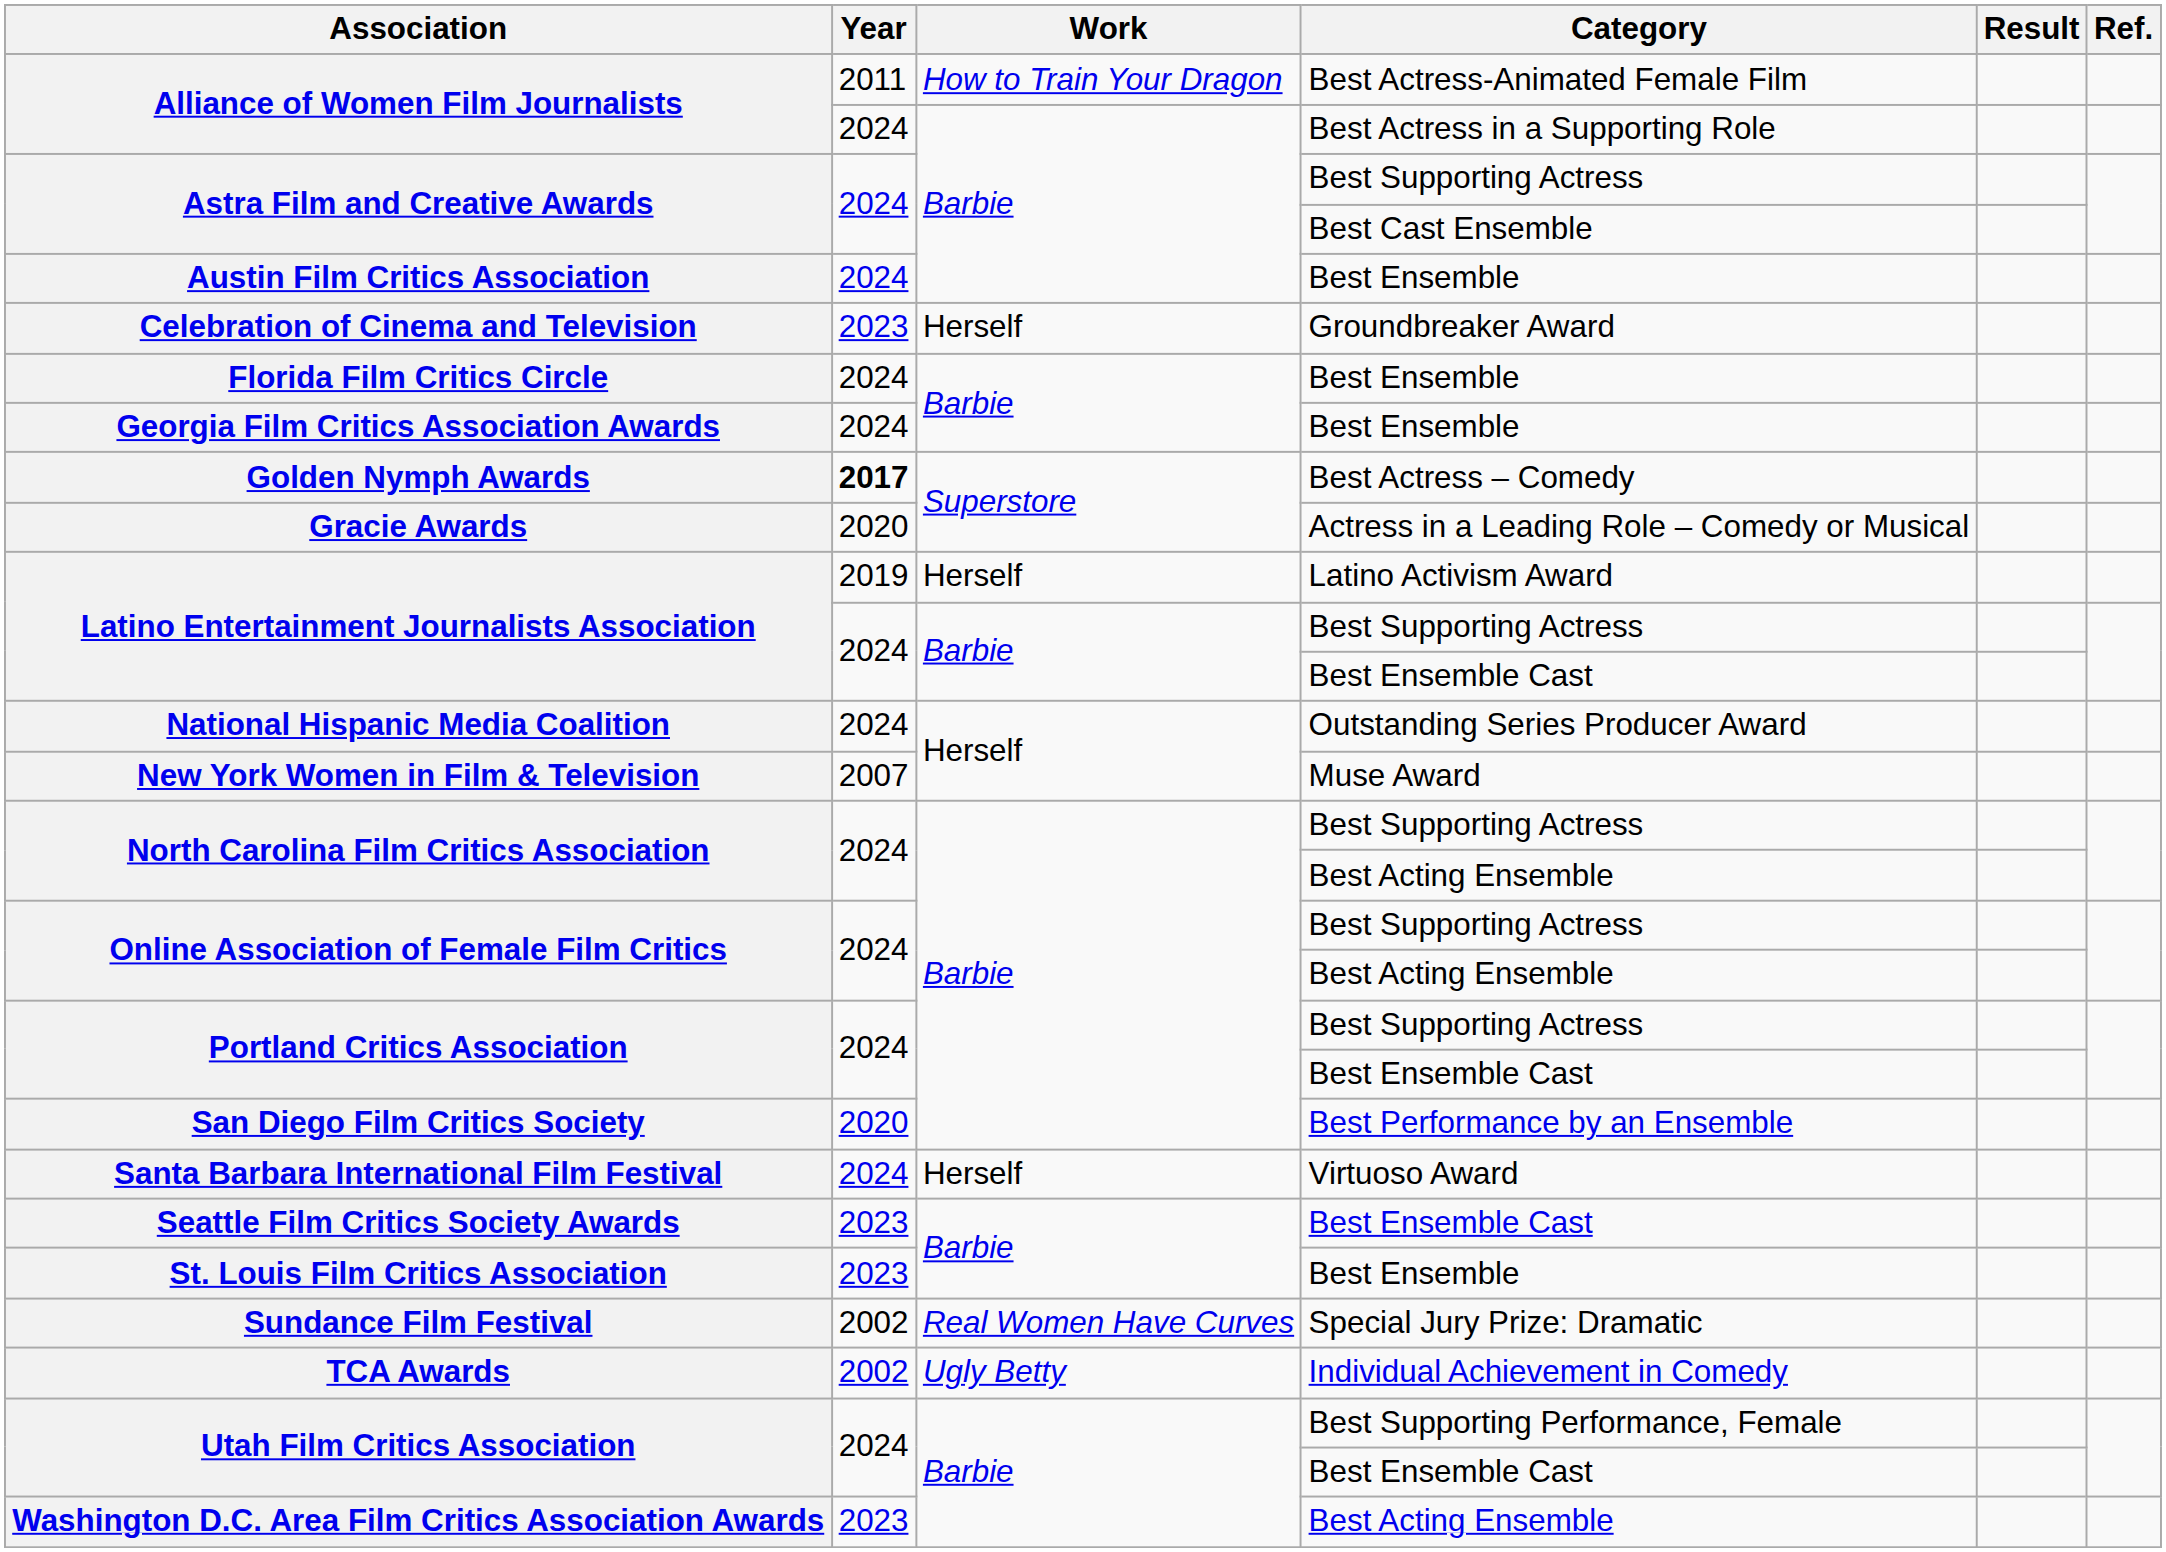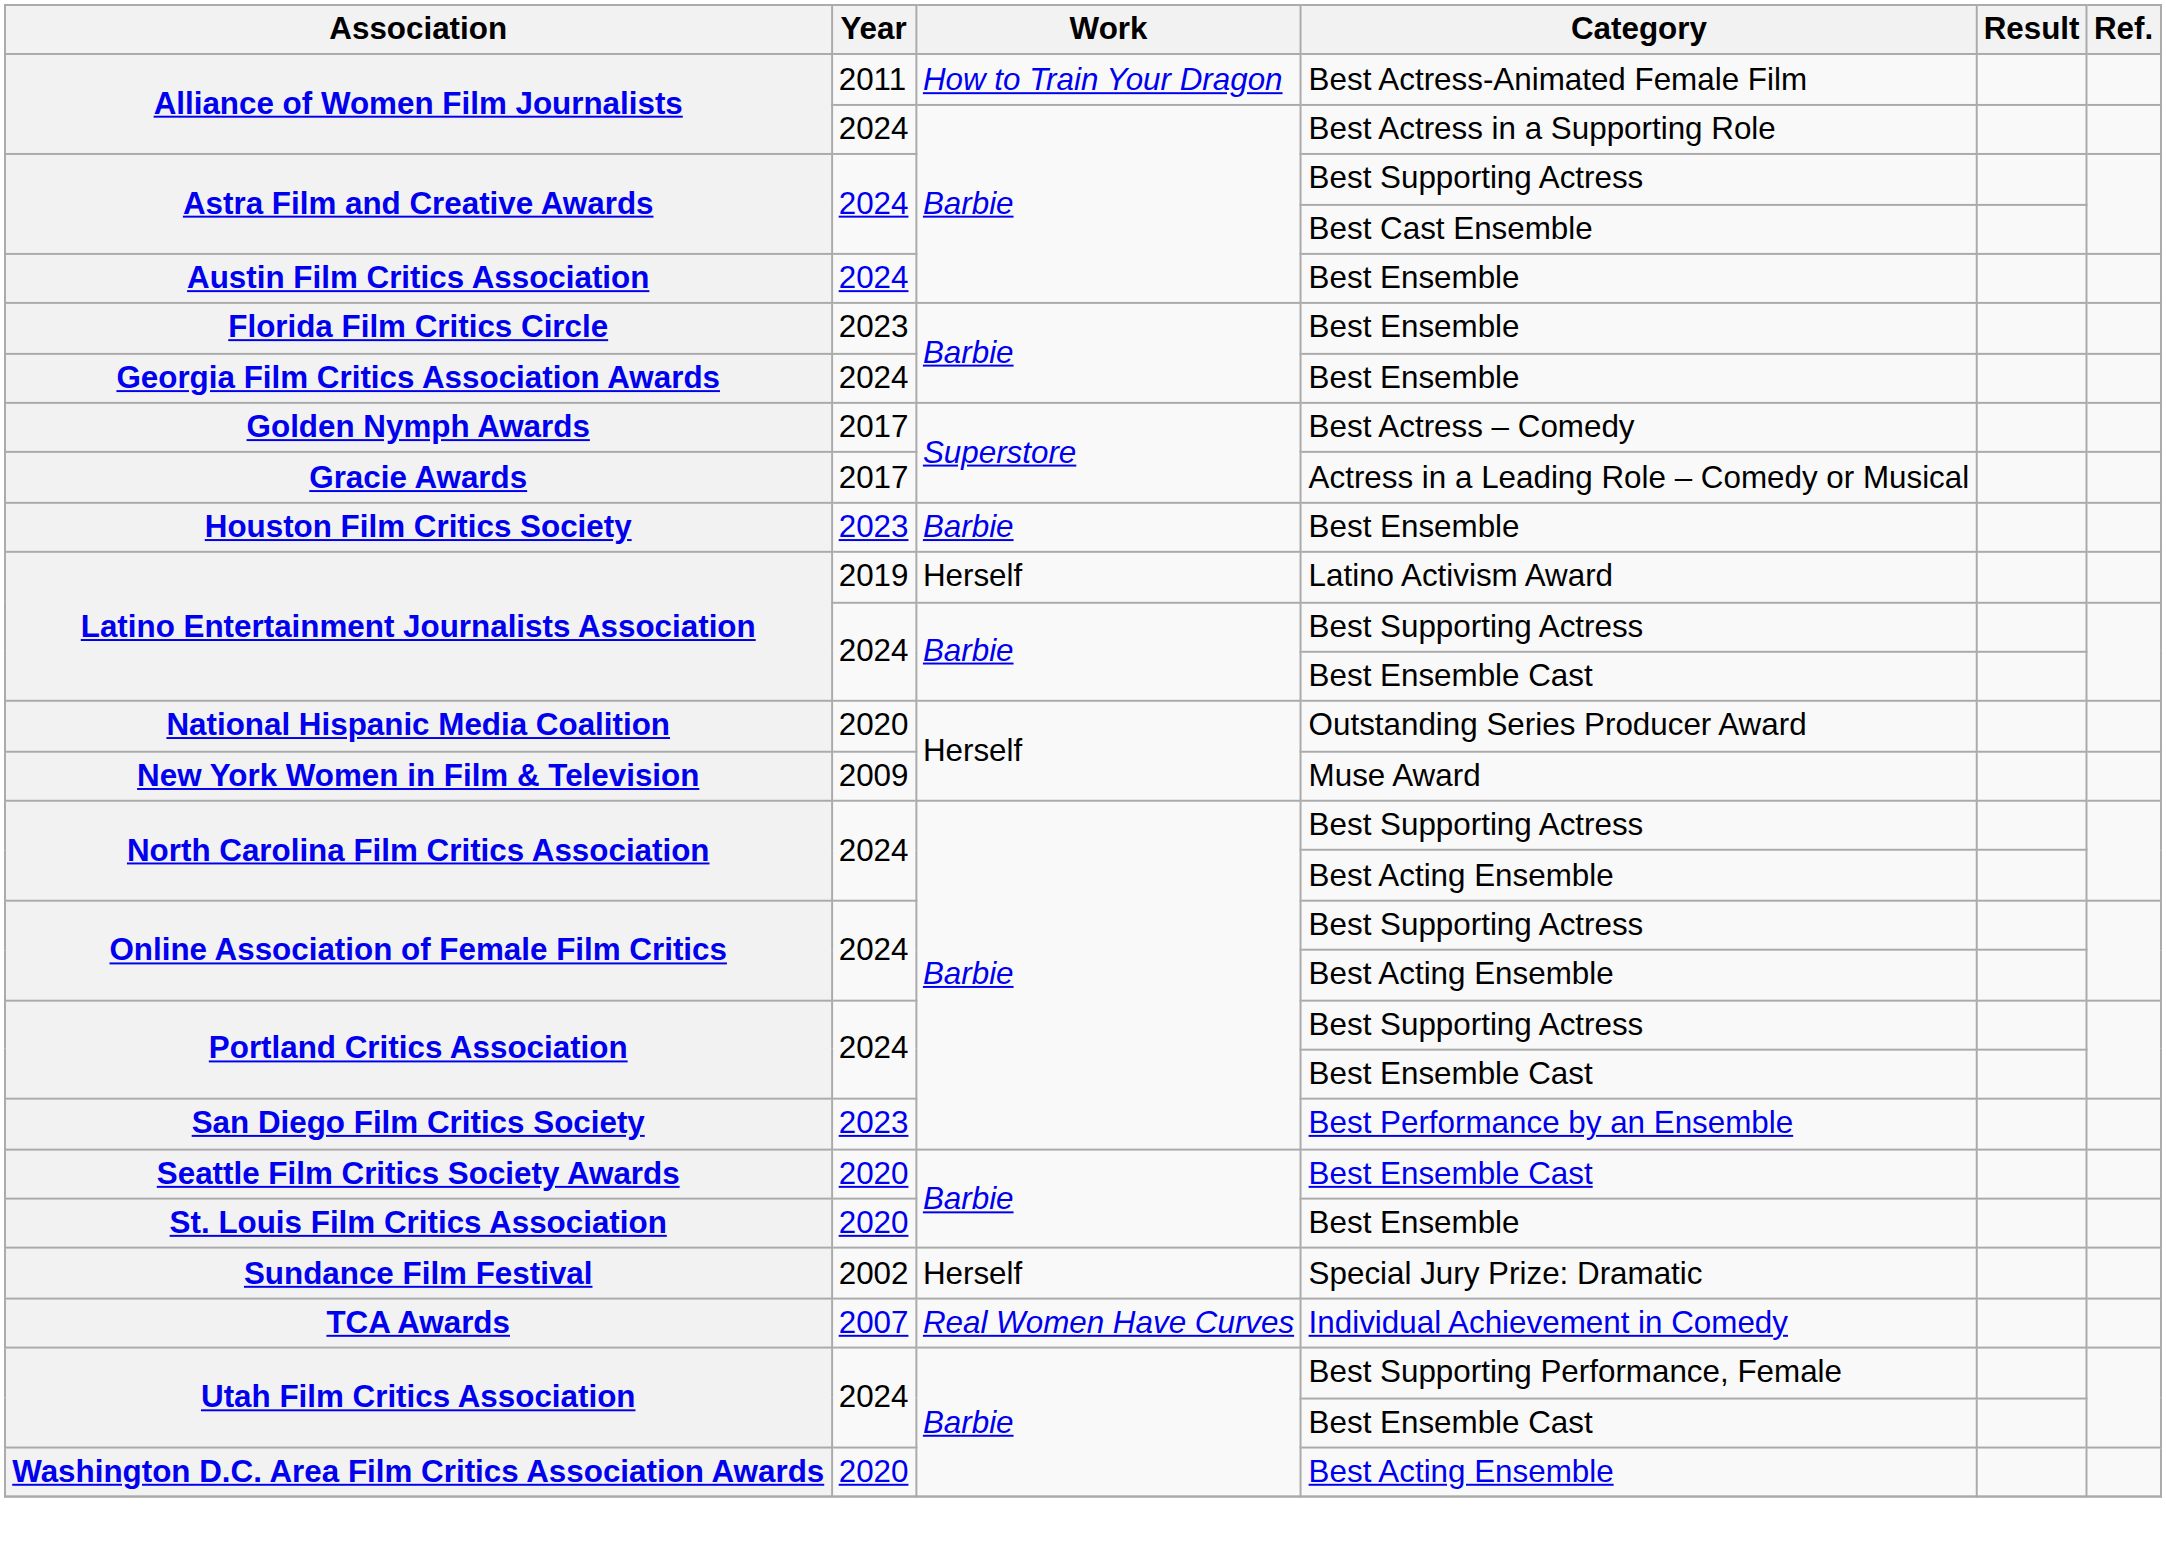 <table class="wikitable">
 <tr>
 <th>Association</th>
 <th>Year</th>
 <th>Work</th>
 <th>Category</th>
 <th>Result</th>
 <th>Ref.</th>
 </tr>
 <tr>
 <th scope="row" rowspan=2><a href='#'>Alliance of Women Film Journalists</a></th>
 <td>2011</td>
 <td><em><a href='#'>How to Train Your Dragon</a></em></td>
 <td>Best Actress-Animated Female Film</td>
 <td></td>
 <td></td>
 </tr>
 <tr>
 <td>2024</td>
 <td rowspan="4"><em><a href='#'>Barbie</a></em></td>
 <td>Best Actress in a Supporting Role</td>
 <td></td>
 <td></td>
 </tr>
 <tr>
 <th scope="row" rowspan=2><a href='#'>Astra Film and Creative Awards</a></th>
 <td rowspan=2><a href='#'>2024</a></td>
 <td>Best Supporting Actress</td>
 <td></td>
 <td rowspan=2></td>
 </tr>
 <tr>
 <td>Best Cast Ensemble</td>
 <td></td>
 </tr>
 <tr>
 <th scope="row"><a href='#'>Austin Film Critics Association</a></th>
 <td><a href='#'>2024</a></td>
 <td>Best Ensemble</td>
 <td></td>
 <td></td>
 </tr>
 <tr>
-<th scope="row"><a href='#'>Celebration of Cinema and Television</a></th>
-<td><a href='#'>2023</a></td>
-<td>Herself</td>
-<td>Groundbreaker Award</td>
-<td></td>
-<td></td>
-</tr>
-<tr>
 <th scope="row" rowspan=1><a href='#'>Florida Film Critics Circle</a></th>
-<td>2024</td>
+<td>2023</td>
 <td rowspan="2"><em><a href='#'>Barbie</a></em></td>
 <td>Best Ensemble</td>
 <td></td>
 <td></td>
 </tr>
 <tr>
 <th scope="row" rowspan=1><a href='#'>Georgia Film Critics Association Awards</a></th>
 <td>2024</td>
 <td>Best Ensemble</td>
 <td></td>
 <td></td>
 </tr>
 <tr>
 <th scope="row"><a href='#'>Golden Nymph Awards</a></th>
-<td><strong>2017</strong></td>
+<td>2017</td>
 <td rowspan="2"><em><a href='#'>Superstore</a></em></td>
 <td>Best Actress – Comedy</td>
 <td></td>
 <td></td>
 </tr>
 <tr>
 <th scope="row"><a href='#'>Gracie Awards</a></th>
-<td>2020</td>
+<td>2017</td>
 <td>Actress in a Leading Role – Comedy or Musical</td>
+<td></td>
+<td></td>
+</tr>
+<tr>
+<th scope="row" rowspan=1><a href='#'>Houston Film Critics Society</a></th>
+<td><a href='#'>2023</a></td>
+<td><em><a href='#'>Barbie</a></em></td>
+<td>Best Ensemble</td>
 <td></td>
 <td></td>
 </tr>
 <tr>
 <th scope="row" rowspan=3><a href='#'>Latino Entertainment Journalists Association</a></th>
 <td>2019</td>
 <td>Herself</td>
 <td>Latino Activism Award</td>
 <td></td>
 <td></td>
 </tr>
 <tr>
 <td rowspan=2>2024</td>
 <td rowspan=2><em><a href='#'>Barbie</a></em></td>
 <td>Best Supporting Actress</td>
 <td></td>
 <td rowspan=2></td>
 </tr>
 <tr>
 <td>Best Ensemble Cast</td>
 <td></td>
 </tr>
 <tr>
 <th scope="row"><a href='#'>National Hispanic Media Coalition</a></th>
-<td>2024</td>
+<td>2020</td>
 <td rowspan="2">Herself</td>
 <td>Outstanding Series Producer Award</td>
 <td></td>
 <td></td>
 </tr>
 <tr>
 <th scope="row"><a href='#'>New York Women in Film & Television</a></th>
-<td>2007</td>
+<td>2009</td>
 <td>Muse Award</td>
 <td></td>
 <td></td>
 </tr>
 <tr>
 <th scope="row" rowspan=2><a href='#'>North Carolina Film Critics Association</a></th>
 <td rowspan=2>2024</td>
 <td rowspan=7><em><a href='#'>Barbie</a></em></td>
 <td>Best Supporting Actress</td>
 <td></td>
 <td rowspan=2></td>
 </tr>
 <tr>
 <td>Best Acting Ensemble</td>
 <td></td>
 </tr>
 <tr>
 <th scope="row" rowspan=2><a href='#'>Online Association of Female Film Critics</a></th>
 <td rowspan=2>2024</td>
 <td>Best Supporting Actress</td>
 <td></td>
 <td rowspan=2></td>
 </tr>
 <tr>
 <td>Best Acting Ensemble</td>
 <td></td>
 </tr>
 <tr>
 <th scope="row" rowspan=2><a href='#'>Portland Critics Association</a></th>
 <td rowspan=2>2024</td>
 <td>Best Supporting Actress</td>
 <td></td>
 <td rowspan=2></td>
 </tr>
 <tr>
 <td>Best Ensemble Cast</td>
 <td></td>
 </tr>
 <tr>
 <th scope="row"><a href='#'>San Diego Film Critics Society</a></th>
-<td><a href='#'>2020</a></td>
+<td><a href='#'>2023</a></td>
 <td><a href='#'>Best Performance by an Ensemble</a></td>
 <td></td>
 <td></td>
 </tr>
 <tr>
-<th scope="row"><a href='#'>Santa Barbara International Film Festival</a></th>
-<td><a href='#'>2024</a></td>
-<td>Herself</td>
-<td>Virtuoso Award</td>
-<td></td>
-<td></td>
-</tr>
-<tr>
 <th scope="row"><a href='#'>Seattle Film Critics Society Awards</a></th>
-<td><a href='#'>2023</a></td>
+<td><a href='#'>2020</a></td>
 <td rowspan="2"><em><a href='#'>Barbie</a></em></td>
 <td><a href='#'>Best Ensemble Cast</a></td>
 <td></td>
 <td></td>
 </tr>
 <tr>
 <th scope="row"><a href='#'>St. Louis Film Critics Association</a></th>
-<td><a href='#'>2023</a></td>
+<td><a href='#'>2020</a></td>
 <td>Best Ensemble</td>
 <td></td>
 <td></td>
 </tr>
 <tr>
 <th scope="row"><a href='#'>Sundance Film Festival</a></th>
 <td>2002</td>
-<td><em><a href='#'>Real Women Have Curves</a></em></td>
+<td>Herself</td>
 <td>Special Jury Prize: Dramatic</td>
 <td></td>
 <td></td>
 </tr>
 <tr>
 <th scope="row"><a href='#'>TCA Awards</a></th>
-<td><a href='#'>2002</a></td>
-<td><em><a href='#'>Ugly Betty</a></em></td>
+<td><a href='#'>2007</a></td>
+<td><em><a href='#'>Real Women Have Curves</a></em></td>
 <td><a href='#'>Individual Achievement in Comedy</a></td>
 <td></td>
 <td></td>
 </tr>
 <tr>
 <th scope="row" rowspan=2><a href='#'>Utah Film Critics Association</a></th>
 <td rowspan=2>2024</td>
 <td rowspan=3><em><a href='#'>Barbie</a></em></td>
 <td>Best Supporting Performance, Female</td>
 <td></td>
 <td rowspan=2></td>
 </tr>
 <tr>
 <td>Best Ensemble Cast</td>
 <td></td>
 </tr>
 <tr>
 <th scope="row"><a href='#'>Washington D.C. Area Film Critics Association Awards</a></th>
-<td><a href='#'>2023</a></td>
+<td><a href='#'>2020</a></td>
 <td><a href='#'>Best Acting Ensemble</a></td>
 <td></td>
 <td></td>
 </tr>
 <tr>
 </tr>
 </table>
